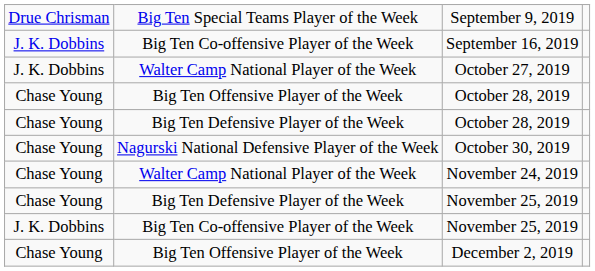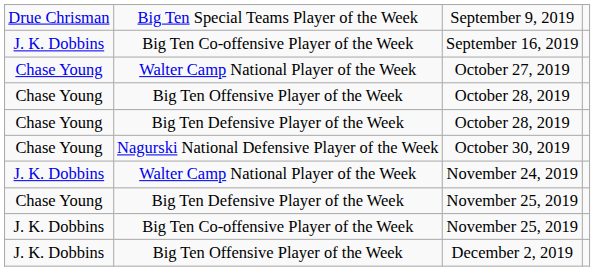 <table class="wikitable sortable sortable" style="text-align: center">
 <tr>
 <td><a href='#'>Drue Chrisman</a></td>
 <td><a href='#'>Big Ten</a> Special Teams Player of the Week</td>
 <td>September 9, 2019</td>
 <td></td>
 </tr>
 <tr>
 <td><a href='#'>J. K. Dobbins</a></td>
 <td>Big Ten Co-offensive Player of the Week</td>
 <td>September 16, 2019</td>
 <td></td>
 </tr>
 <tr>
-<td>J. K. Dobbins</td>
+<td><a href='#'>Chase Young</a></td>
 <td><a href='#'>Walter Camp</a> National Player of the Week</td>
 <td>October 27, 2019</td>
 <td></td>
 </tr>
 <tr>
 <td>Chase Young</td>
 <td>Big Ten Offensive Player of the Week</td>
 <td>October 28, 2019</td>
 <td></td>
 </tr>
 <tr>
 <td>Chase Young</td>
 <td>Big Ten Defensive Player of the Week</td>
 <td>October 28, 2019</td>
 <td></td>
 </tr>
 <tr>
 <td>Chase Young</td>
 <td><a href='#'>Nagurski</a> National Defensive Player of the Week</td>
 <td>October 30, 2019</td>
 <td></td>
 </tr>
 <tr>
-<td>Chase Young</td>
+<td><a href='#'>J. K. Dobbins</a></td>
 <td><a href='#'>Walter Camp</a> National Player of the Week</td>
 <td>November 24, 2019</td>
 <td></td>
 </tr>
 <tr>
 <td>Chase Young</td>
 <td>Big Ten Defensive Player of the Week</td>
 <td>November 25, 2019</td>
 <td></td>
 </tr>
 <tr>
 <td>J. K. Dobbins</td>
 <td>Big Ten Co-offensive Player of the Week</td>
 <td>November 25, 2019</td>
 <td></td>
 </tr>
 <tr>
-<td>Chase Young</td>
+<td>J. K. Dobbins</td>
 <td>Big Ten Offensive Player of the Week</td>
 <td>December 2, 2019</td>
 <td></td>
 </tr>
 </table>
